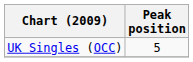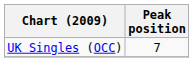 <table class="wikitable">
 <tr>
 <th>Chart (2009)</th>
 <th>Peak<br>position</th>
 </tr>
 <tr>
 <td><a href='#'>UK Singles</a> (<a href='#'>OCC</a>)</td>
-<td align="center">5</td>
+<td align="center">7</td>
 </tr>
 <tr>
 </tr>
 </table>
